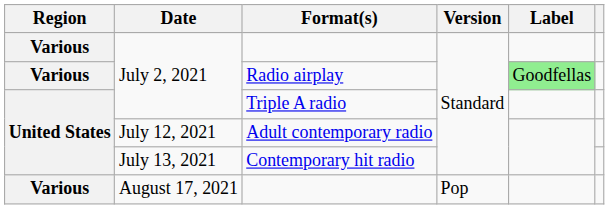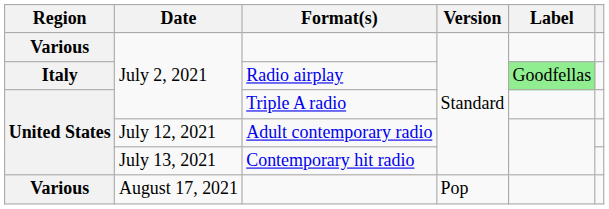 <table class="wikitable plainrowheaders">
 <tr>
 <th scope="col">Region</th>
 <th scope="col">Date</th>
 <th scope="col">Format(s)</th>
 <th scope="col">Version</th>
 <th scope="col">Label</th>
 <th scope="col"></th>
 </tr>
 <tr>
 <th scope="row">Various</th>
 <td rowspan="3">July 2, 2021</td>
 <td></td>
 <td rowspan="5">Standard</td>
 <td></td>
 <td style="text-align:center;"></td>
 </tr>
 <tr>
-<th scope="row">Various</th>
+<th scope="row">Italy</th>
 <td><a href='#'>Radio airplay</a></td>
 <td style="background: lightgreen;">Goodfellas</td>
 <td style="text-align:center;"></td>
 </tr>
 <tr>
 <th scope="row" rowspan="3">United States</th>
 <td><a href='#'>Triple A radio</a></td>
 <td></td>
 <td style="text-align:center;"></td>
 </tr>
 <tr>
 <td>July 12, 2021</td>
 <td><a href='#'>Adult contemporary radio</a></td>
 <td rowspan="2"></td>
 <td style="text-align:center;"></td>
 </tr>
 <tr>
 <td>July 13, 2021</td>
 <td><a href='#'>Contemporary hit radio</a></td>
 <td style="text-align:center;"></td>
 </tr>
 <tr>
 <th scope="row">Various</th>
 <td>August 17, 2021</td>
 <td></td>
 <td>Pop</td>
 <td></td>
 <td style="text-align:center;"></td>
 </tr>
 </table>
